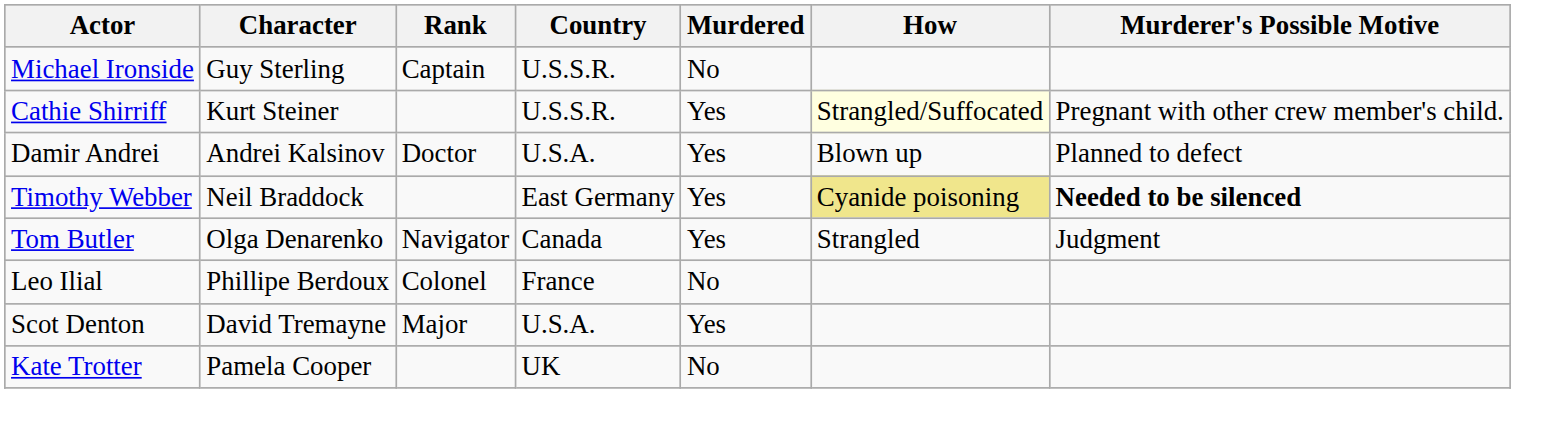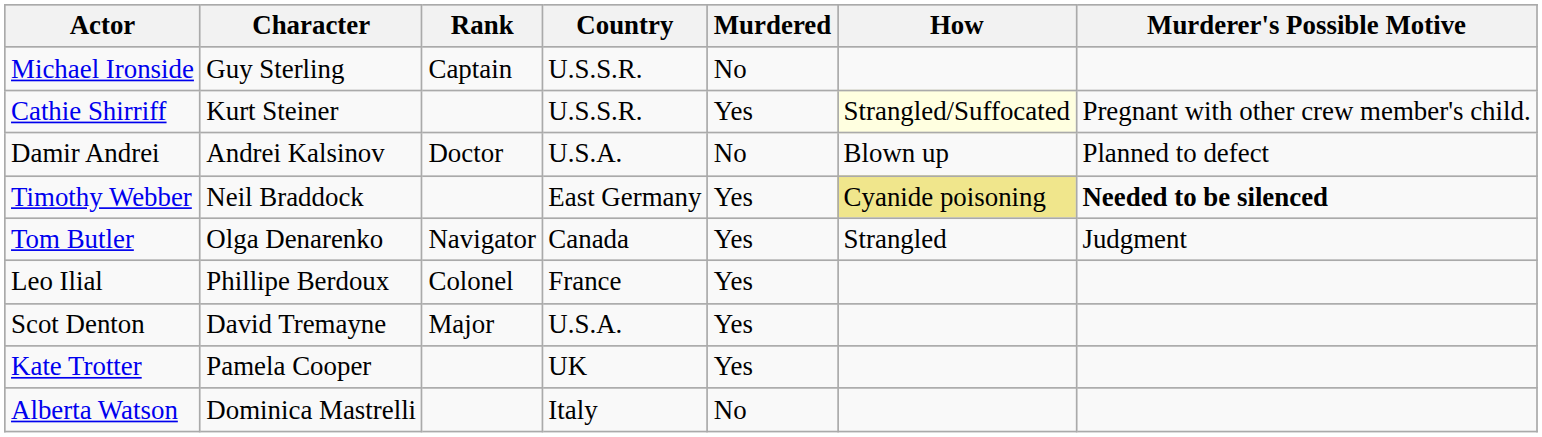 <table class="wikitable">
 <tr>
 <th>Actor</th>
 <th>Character</th>
 <th>Rank</th>
 <th>Country</th>
 <th>Murdered</th>
 <th>How</th>
 <th>Murderer's Possible Motive</th>
 </tr>
 <tr>
 <td><a href='#'>Michael Ironside</a></td>
 <td>Guy Sterling</td>
 <td>Captain</td>
 <td>U.S.S.R.</td>
 <td>No</td>
 <td></td>
 <td></td>
 </tr>
 <tr>
 <td><a href='#'>Cathie Shirriff</a></td>
 <td>Kurt Steiner</td>
 <td></td>
 <td>U.S.S.R.</td>
 <td>Yes</td>
 <td style="background: lightyellow;">Strangled/Suffocated</td>
 <td>Pregnant with other crew member's child.</td>
 </tr>
 <tr>
 <td>Damir Andrei</td>
 <td>Andrei Kalsinov</td>
 <td>Doctor</td>
 <td>U.S.A.</td>
-<td>Yes</td>
+<td>No</td>
 <td>Blown up</td>
 <td>Planned to defect</td>
 </tr>
 <tr>
 <td><a href='#'>Timothy Webber</a></td>
 <td>Neil Braddock</td>
 <td></td>
 <td>East Germany</td>
 <td>Yes</td>
 <td style="background: khaki;">Cyanide poisoning</td>
 <td><strong>Needed to be silenced</strong></td>
 </tr>
 <tr>
 <td><a href='#'>Tom Butler</a></td>
 <td>Olga Denarenko</td>
 <td>Navigator</td>
 <td>Canada</td>
 <td>Yes</td>
 <td>Strangled</td>
 <td>Judgment</td>
 </tr>
 <tr>
 <td>Leo Ilial</td>
 <td>Phillipe Berdoux</td>
 <td>Colonel</td>
 <td>France</td>
-<td>No</td>
+<td>Yes</td>
 <td></td>
 <td></td>
 </tr>
 <tr>
 <td>Scot Denton</td>
 <td>David Tremayne</td>
 <td>Major</td>
 <td>U.S.A.</td>
 <td>Yes</td>
 <td></td>
 <td></td>
 </tr>
 <tr>
 <td><a href='#'>Kate Trotter</a></td>
 <td>Pamela Cooper</td>
 <td></td>
 <td>UK</td>
+<td>Yes</td>
+<td></td>
+<td></td>
+</tr>
+<tr>
+<td><a href='#'>Alberta Watson</a></td>
+<td>Dominica Mastrelli</td>
+<td></td>
+<td>Italy</td>
 <td>No</td>
 <td></td>
 <td></td>
 </tr>
 </table>
